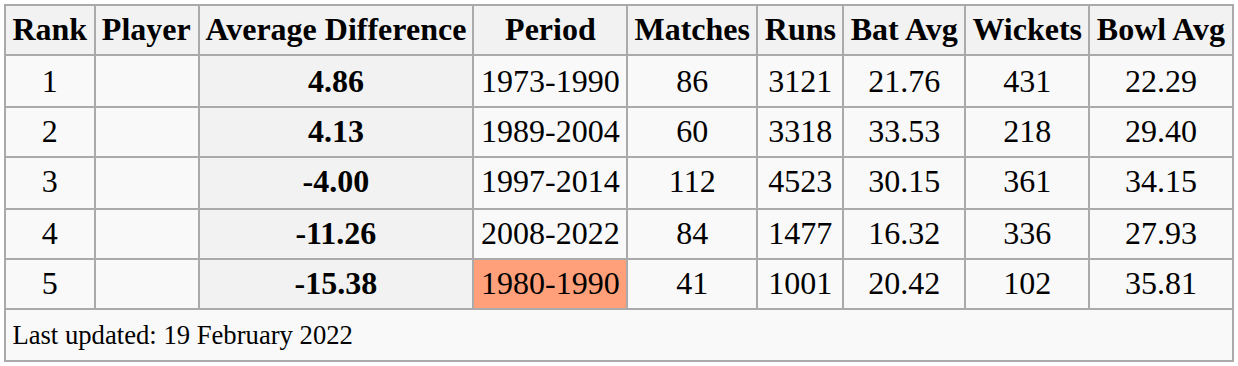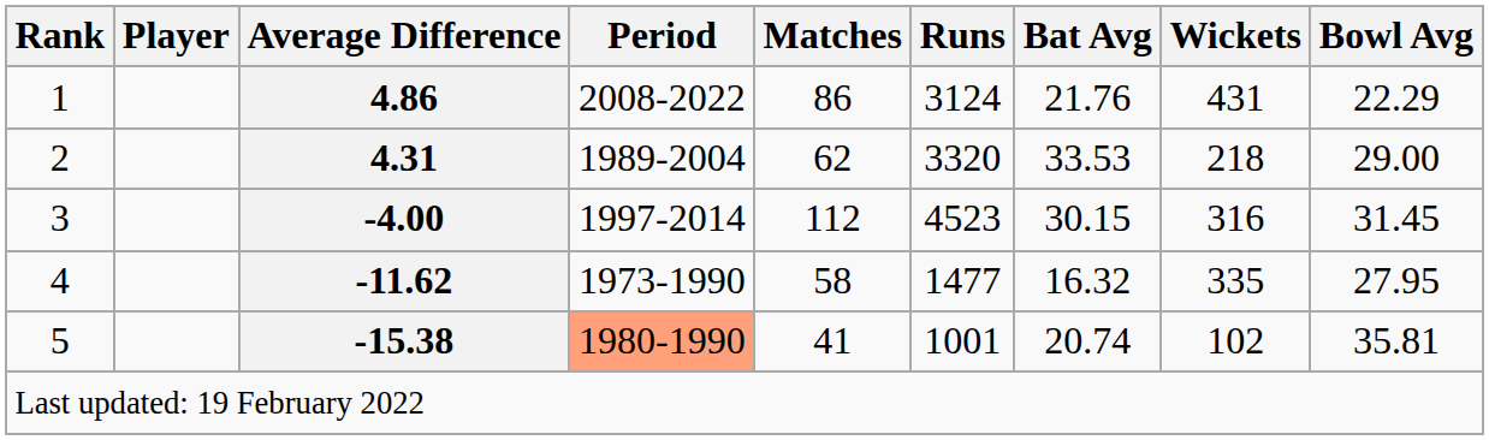 <table class="wikitable plainrowheaders sortable">
 <tr>
 <th scope=col>Rank</th>
 <th scope=col>Player</th>
 <th scope=col>Average Difference</th>
 <th scope=col>Period</th>
 <th scope=col>Matches</th>
 <th scope=col>Runs</th>
 <th scope=col>Bat Avg</th>
 <th scope=col>Wickets</th>
 <th scope=col>Bowl Avg</th>
 </tr>
 <tr>
 <td align=center>1</td>
 <td></td>
 <th scope=row style=text-align:center;>4.86</th>
-<td>1973-1990</td>
+<td>2008-2022</td>
 <td align=center>86</td>
-<td align=center>3121</td>
+<td align=center>3124</td>
 <td align=center>21.76</td>
 <td align=center>431</td>
 <td align=center>22.29</td>
 </tr>
 <tr>
 <td align=center>2</td>
 <td></td>
-<th scope=row style=text-align:center;>4.13</th>
+<th scope=row style=text-align:center;>4.31</th>
 <td>1989-2004</td>
-<td align=center>60</td>
-<td align=center>3318</td>
+<td align=center>62</td>
+<td align=center>3320</td>
 <td align=center>33.53</td>
 <td align=center>218</td>
-<td align=center>29.40</td>
+<td align=center>29.00</td>
 </tr>
 <tr>
 <td align=center>3</td>
 <td></td>
 <th scope=row style=text-align:center;>-4.00</th>
 <td>1997-2014</td>
 <td align=center>112</td>
 <td align=center>4523</td>
 <td align=center>30.15</td>
-<td align=center>361</td>
-<td align=center>34.15</td>
+<td align=center>316</td>
+<td align=center>31.45</td>
 </tr>
 <tr>
 <td align=center>4</td>
 <td></td>
-<th scope=row style=text-align:center;>-11.26</th>
-<td>2008-2022</td>
-<td align=center>84</td>
+<th scope=row style=text-align:center;>-11.62</th>
+<td>1973-1990</td>
+<td align=center>58</td>
 <td align=center>1477</td>
 <td align=center>16.32</td>
-<td align=center>336</td>
-<td align=center>27.93</td>
+<td align=center>335</td>
+<td align=center>27.95</td>
 </tr>
 <tr>
 <td align=center>5</td>
 <td></td>
 <th scope=row style=text-align:center;>-15.38</th>
 <td style="background: lightsalmon;">1980-1990</td>
 <td align=center>41</td>
 <td align=center>1001</td>
-<td align=center>20.42</td>
+<td align=center>20.74</td>
 <td align=center>102</td>
 <td align=center>35.81</td>
 </tr>
 <tr>
 </tr>
 <tr class=sortbottom>
 <td colspan=9><small>Last updated: 19 February 2022</small></td>
 </tr>
 </table>
